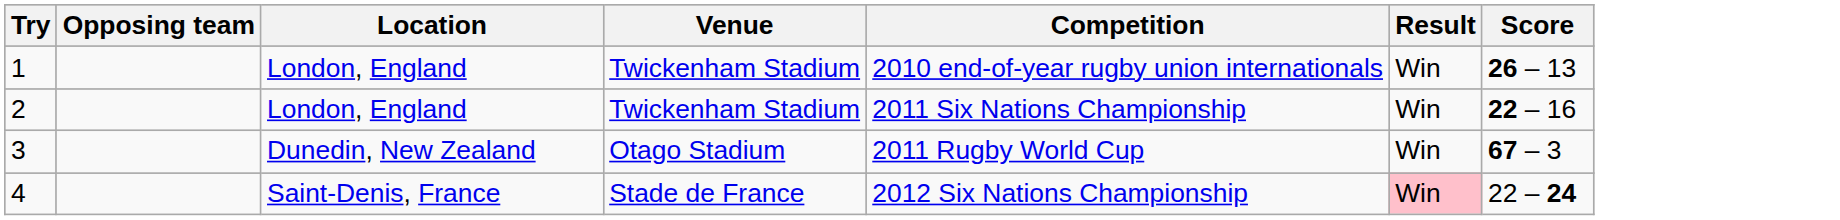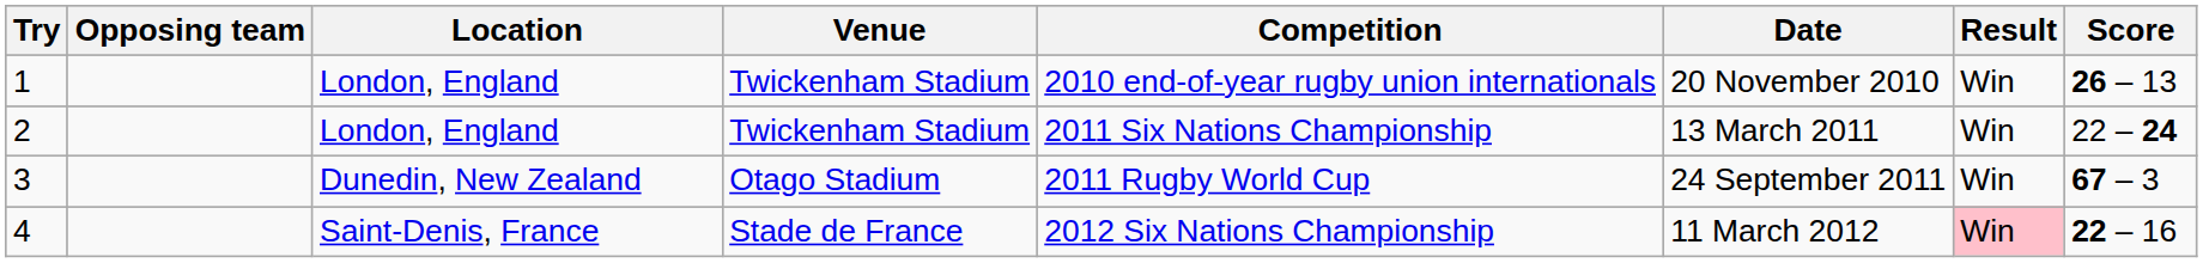 <table class="wikitable" style="font-size:100%">
 <tr>
 <th>Try</th>
 <th>Opposing team</th>
 <th scope="col" style="min-width: 200px; max-width: 1000px;">Location</th>
 <th>Venue</th>
 <th>Competition</th>
+<th>Date</th>
 <th>Result</th>
 <th scope="col" style="min-width: 60px; max-width: 300px;">Score</th>
 </tr>
 <tr>
 <td>1</td>
 <td></td>
 <td><a href='#'>London</a>, <a href='#'>England</a></td>
 <td><a href='#'>Twickenham Stadium</a></td>
 <td><a href='#'>2010 end-of-year rugby union internationals</a></td>
+<td>20 November 2010</td>
 <td>Win</td>
 <td><strong>26</strong> – 13</td>
 </tr>
 <tr>
 <td>2</td>
 <td></td>
 <td><a href='#'>London</a>, <a href='#'>England</a></td>
 <td><a href='#'>Twickenham Stadium</a></td>
 <td><a href='#'>2011 Six Nations Championship</a></td>
+<td>13 March 2011</td>
 <td>Win</td>
-<td><strong>22</strong> – 16</td>
+<td>22 – <strong>24</strong></td>
 </tr>
 <tr>
 <td>3</td>
 <td></td>
 <td><a href='#'>Dunedin</a>, <a href='#'>New Zealand</a></td>
 <td><a href='#'>Otago Stadium</a></td>
 <td><a href='#'>2011 Rugby World Cup</a></td>
+<td>24 September 2011</td>
 <td>Win</td>
 <td><strong>67</strong> – 3</td>
 </tr>
 <tr>
 <td>4</td>
 <td></td>
 <td><a href='#'>Saint-Denis</a>, <a href='#'>France</a></td>
 <td><a href='#'>Stade de France</a></td>
 <td><a href='#'>2012 Six Nations Championship</a></td>
+<td>11 March 2012</td>
 <td style="background: pink;">Win</td>
-<td>22 – <strong>24</strong></td>
+<td><strong>22</strong> – 16</td>
 </tr>
 </table>
